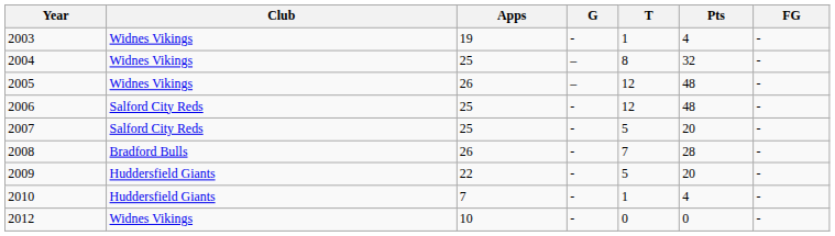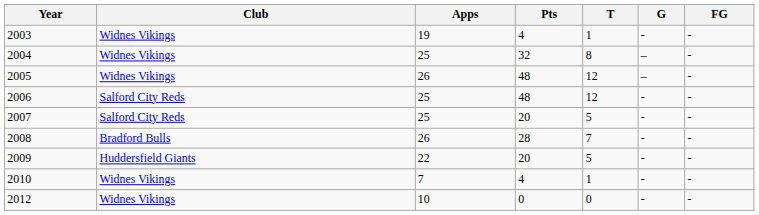 <table class="wikitable" style="font-size:75%;" width="60%">
 <tr>
 <th>Year</th>
 <th>Club</th>
 <th>Apps</th>
+<th>Pts</th>
+<th>T</th>
 <th>G</th>
-<th>T</th>
-<th>Pts</th>
 <th>FG</th>
 </tr>
 <tr>
 <td>2003</td>
 <td><a href='#'>Widnes Vikings</a></td>
 <td>19</td>
+<td>4</td>
+<td>1</td>
 <td>-</td>
-<td>1</td>
-<td>4</td>
 <td>-</td>
 </tr>
 <tr>
 <td>2004</td>
 <td><a href='#'>Widnes Vikings</a></td>
 <td>25</td>
+<td>32</td>
+<td>8</td>
 <td>–</td>
-<td>8</td>
-<td>32</td>
 <td>-</td>
 </tr>
 <tr>
 <td>2005</td>
 <td><a href='#'>Widnes Vikings</a></td>
 <td>26</td>
+<td>48</td>
+<td>12</td>
 <td>–</td>
-<td>12</td>
-<td>48</td>
 <td>-</td>
 </tr>
 <tr>
 <td>2006</td>
 <td><a href='#'>Salford City Reds</a></td>
 <td>25</td>
+<td>48</td>
+<td>12</td>
 <td>-</td>
-<td>12</td>
-<td>48</td>
 <td>-</td>
 </tr>
 <tr>
 <td>2007</td>
 <td><a href='#'>Salford City Reds</a></td>
 <td>25</td>
+<td>20</td>
+<td>5</td>
 <td>-</td>
-<td>5</td>
-<td>20</td>
 <td>-</td>
 </tr>
 <tr>
 <td>2008</td>
 <td><a href='#'>Bradford Bulls</a></td>
 <td>26</td>
+<td>28</td>
+<td>7</td>
 <td>-</td>
-<td>7</td>
-<td>28</td>
 <td>-</td>
 </tr>
 <tr>
 <td>2009</td>
 <td><a href='#'>Huddersfield Giants</a></td>
 <td>22</td>
+<td>20</td>
+<td>5</td>
 <td>-</td>
-<td>5</td>
-<td>20</td>
 <td>-</td>
 </tr>
 <tr>
 <td>2010</td>
-<td><a href='#'>Huddersfield Giants</a></td>
+<td><a href='#'>Widnes Vikings</a></td>
 <td>7</td>
+<td>4</td>
+<td>1</td>
 <td>-</td>
-<td>1</td>
-<td>4</td>
 <td>-</td>
 </tr>
 <tr>
 <td>2012</td>
 <td><a href='#'>Widnes Vikings</a></td>
 <td>10</td>
-<td>-</td>
 <td>0</td>
 <td>0</td>
 <td>-</td>
+<td>-</td>
 </tr>
 </table>
